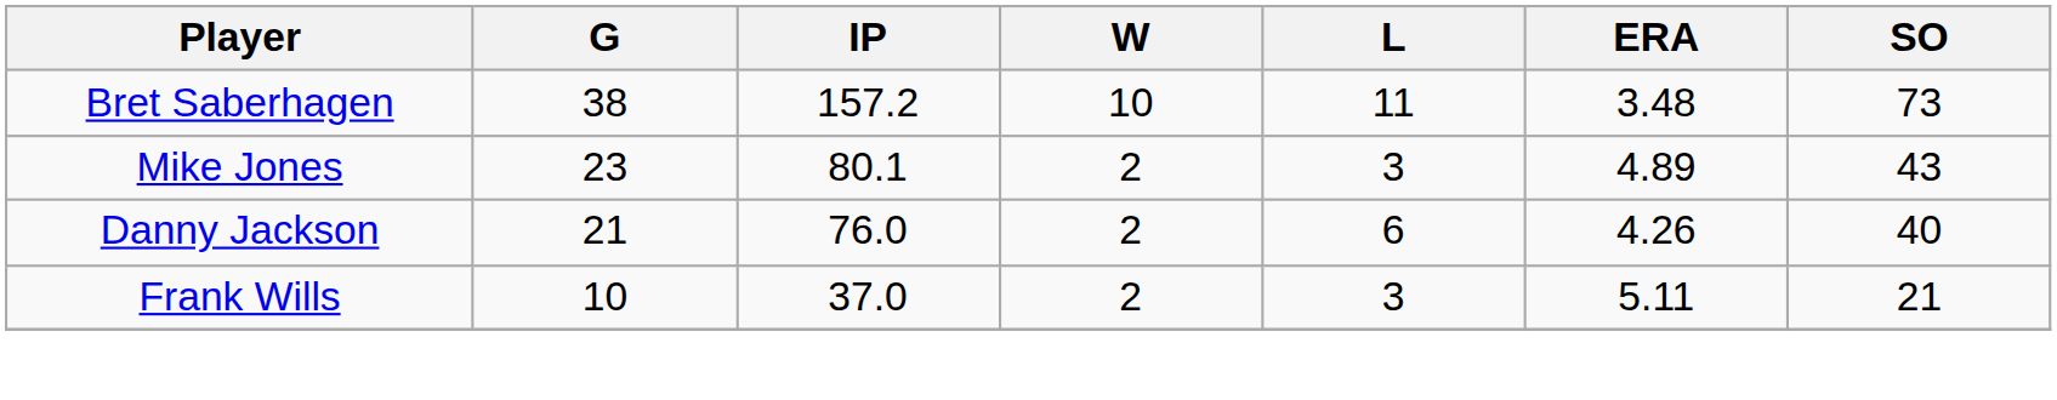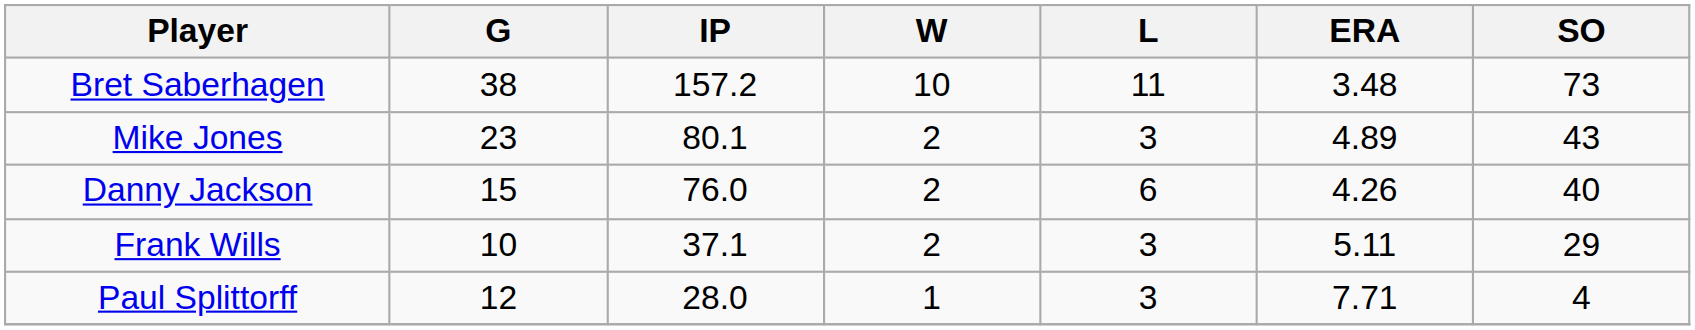 <table class="wikitable sortable">
 <tr>
 <th bgcolor="#DDDDFF" width="16%">Player</th>
 <th bgcolor="#DDDDFF" width="9%">G</th>
 <th bgcolor="#DDDDFF" width="9%">IP</th>
 <th bgcolor="#DDDDFF" width="9%">W</th>
 <th bgcolor="#DDDDFF" width="9%">L</th>
 <th bgcolor="#DDDDFF" width="9%">ERA</th>
 <th bgcolor="#DDDDFF" width="9%">SO</th>
 </tr>
 <tr align="center">
 <td><a href='#'>Bret Saberhagen</a></td>
 <td>38</td>
 <td>157.2</td>
 <td>10</td>
 <td>11</td>
 <td>3.48</td>
 <td>73</td>
 </tr>
 <tr align="center">
 <td><a href='#'>Mike Jones</a></td>
 <td>23</td>
 <td>80.1</td>
 <td>2</td>
 <td>3</td>
 <td>4.89</td>
 <td>43</td>
 </tr>
 <tr align="center">
 <td><a href='#'>Danny Jackson</a></td>
-<td>21</td>
+<td>15</td>
 <td>76.0</td>
 <td>2</td>
 <td>6</td>
 <td>4.26</td>
 <td>40</td>
 </tr>
 <tr align="center">
 <td><a href='#'>Frank Wills</a></td>
 <td>10</td>
-<td>37.0</td>
+<td>37.1</td>
 <td>2</td>
 <td>3</td>
 <td>5.11</td>
-<td>21</td>
+<td>29</td>
+</tr>
+<tr align=center>
+<td><a href='#'>Paul Splittorff</a></td>
+<td>12</td>
+<td>28.0</td>
+<td>1</td>
+<td>3</td>
+<td>7.71</td>
+<td>4</td>
 </tr>
 <tr align="center">
 </tr>
 </table>
